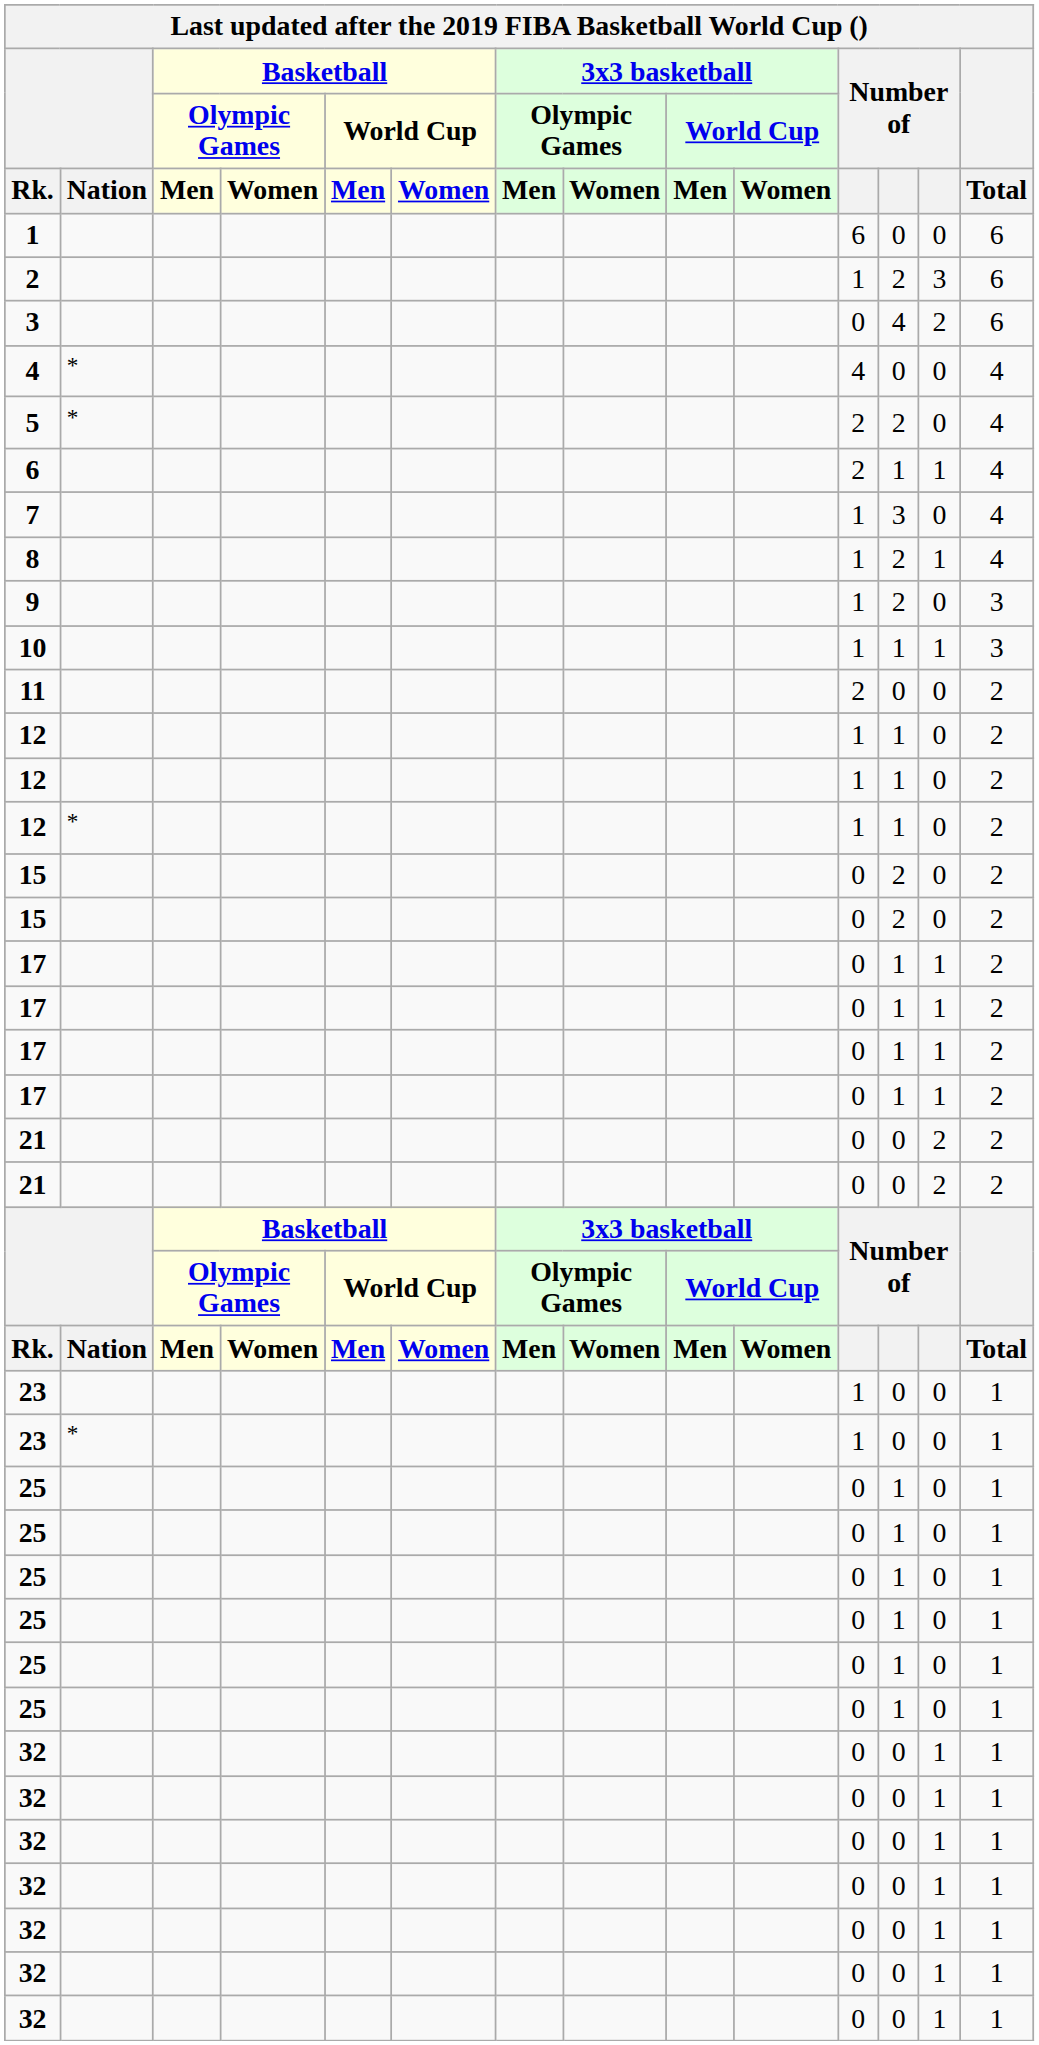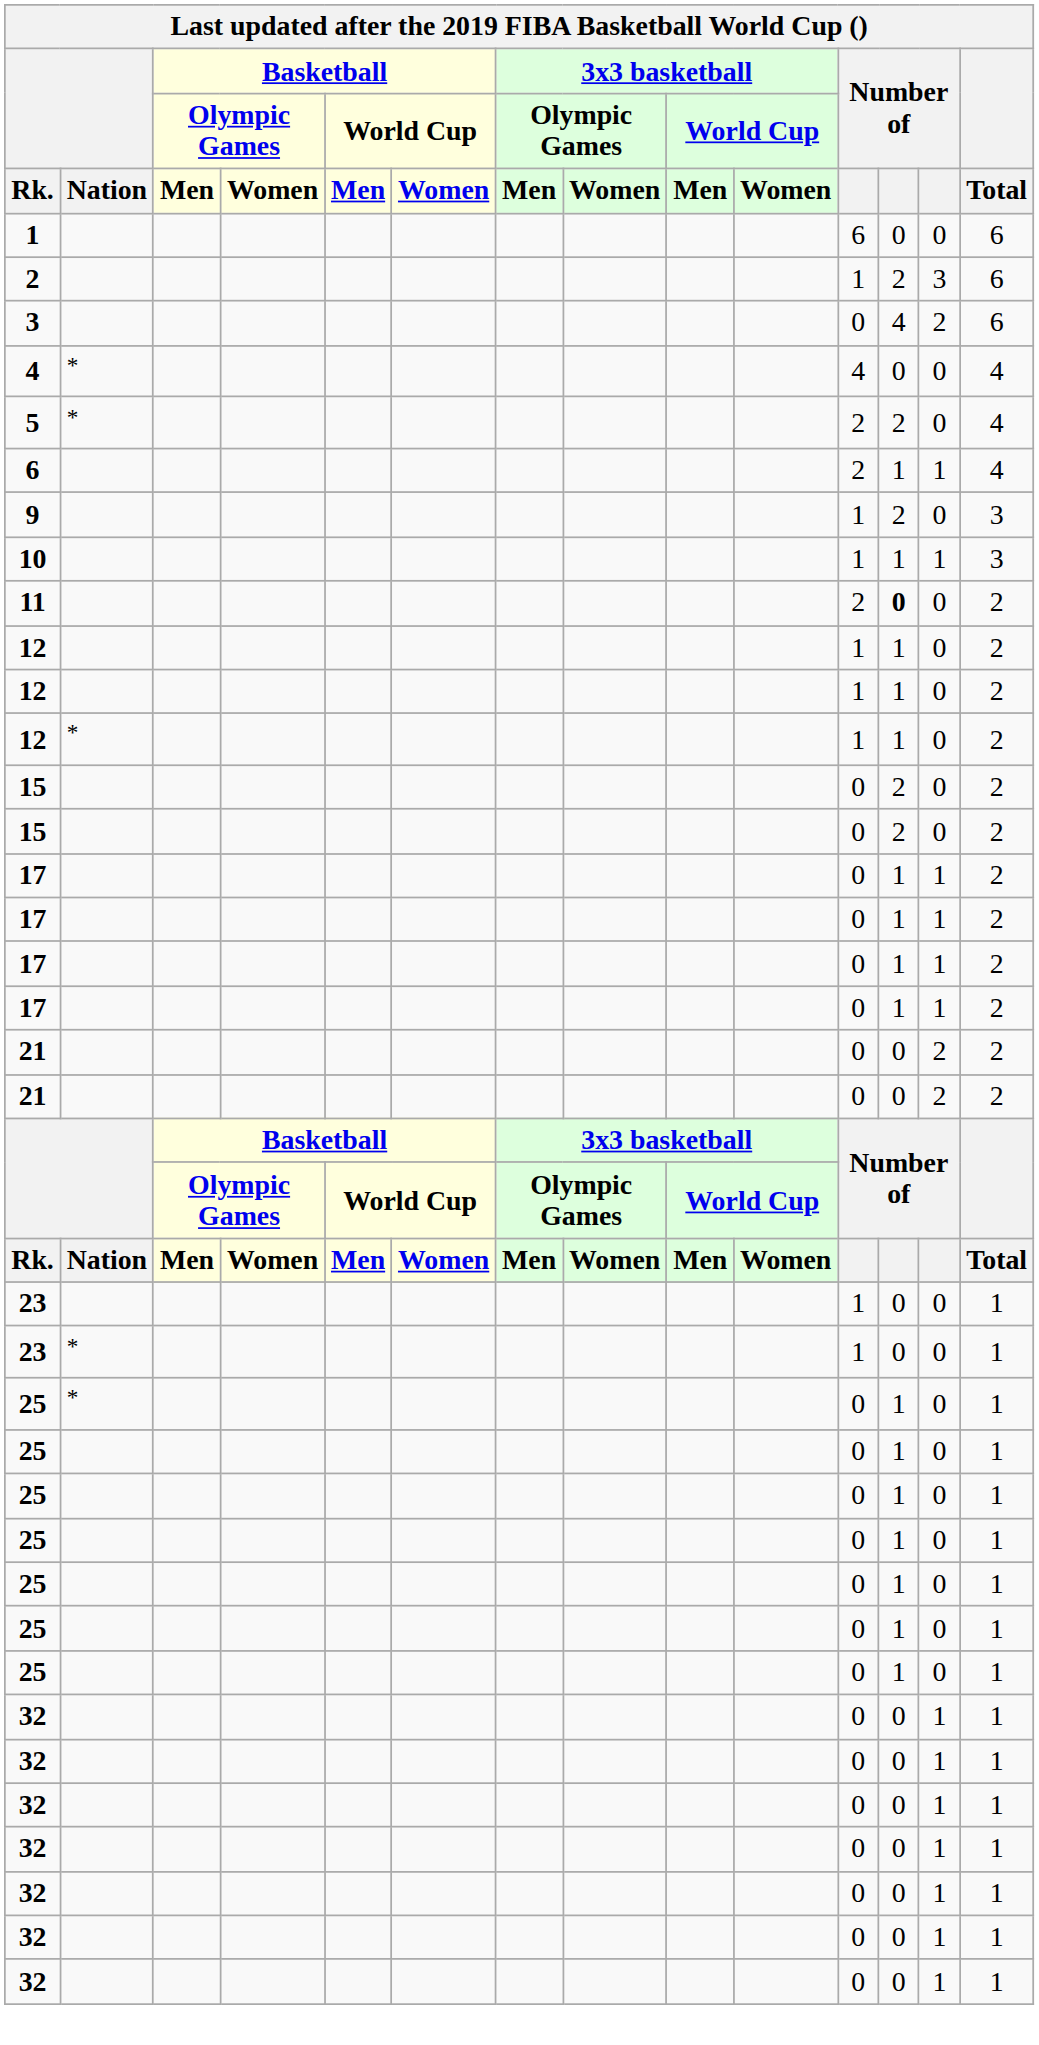 <table class="wikitable" style="margin-top: 0em; text-align: center; font-size: 100%;">
 <tr>
 <th colspan="14">Last updated after the 2019 FIBA Basketball World Cup ()</th>
 </tr>
 <tr>
 <th rowspan="2" colspan="2"></th>
 <th colspan="4" style="background: #ffd;"><a href='#'>Basketball</a></th>
 <th colspan="4" style="background: #dfd;"><a href='#'>3x3 basketball</a></th>
 <th rowspan="2" colspan="3">Number of</th>
 <th rowspan="2"></th>
 </tr>
 <tr>
 <th colspan="2" style="background: #ffd;"><a href='#'>Olympic Games</a></th>
 <th colspan="2" style="background: #ffd;">World Cup</th>
 <th colspan="2" style="background: #dfd;">Olympic Games</th>
 <th colspan="2" style="background: #dfd;"><a href='#'>World Cup</a></th>
 </tr>
 <tr>
 <th style="width: 1em;">Rk.</th>
 <th>Nation</th>
 <th style="background: #ffd; width: 1em;">Men</th>
 <th style="background: #ffd; width: 1em;">Women</th>
 <th style="background: #ffd; width: 1em;"><a href='#'>Men</a></th>
 <th style="background: #ffd; width: 1em;"><a href='#'>Women</a></th>
 <th style="background: #dfd; width: 1em;">Men</th>
 <th style="background: #dfd; width: 1em;">Women</th>
 <th style="background: #dfd; width: 1em;">Men</th>
 <th style="background: #dfd; width: 1em;">Women</th>
 <th style="width: 1em;"></th>
 <th style="width: 1em;"></th>
 <th style="width: 1em;"></th>
 <th style="width: 1em;">Total</th>
 </tr>
 <tr>
 <td><strong>1</strong></td>
 <td style="text-align: left;"></td>
 <td></td>
 <td></td>
 <td></td>
 <td></td>
 <td></td>
 <td></td>
 <td></td>
 <td></td>
 <td>6</td>
 <td>0</td>
 <td>0</td>
 <td>6</td>
 </tr>
 <tr>
 <td><strong>2</strong></td>
 <td style="text-align: left;"></td>
 <td></td>
 <td></td>
 <td></td>
 <td></td>
 <td></td>
 <td></td>
 <td></td>
 <td></td>
 <td>1</td>
 <td>2</td>
 <td>3</td>
 <td>6</td>
 </tr>
 <tr>
 <td><strong>3</strong></td>
 <td style="text-align: left;"></td>
 <td></td>
 <td></td>
 <td></td>
 <td></td>
 <td></td>
 <td></td>
 <td></td>
 <td></td>
 <td>0</td>
 <td>4</td>
 <td>2</td>
 <td>6</td>
 </tr>
 <tr>
 <td><strong>4</strong></td>
 <td style="text-align: left;"><em></em><sup>*</sup></td>
 <td></td>
 <td></td>
 <td></td>
 <td></td>
 <td></td>
 <td></td>
 <td></td>
 <td></td>
 <td>4</td>
 <td>0</td>
 <td>0</td>
 <td>4</td>
 </tr>
 <tr>
 <td><strong>5</strong></td>
 <td style="text-align: left;"><em></em><sup>*</sup></td>
 <td></td>
 <td></td>
 <td></td>
 <td></td>
 <td></td>
 <td></td>
 <td></td>
 <td></td>
 <td>2</td>
 <td>2</td>
 <td>0</td>
 <td>4</td>
 </tr>
 <tr>
 <td><strong>6</strong></td>
 <td style="text-align: left;"></td>
 <td></td>
 <td></td>
 <td></td>
 <td></td>
 <td></td>
 <td></td>
 <td></td>
 <td></td>
 <td>2</td>
 <td>1</td>
 <td>1</td>
 <td>4</td>
 </tr>
 <tr>
-<td><strong>7</strong></td>
-<td style="text-align: left;"></td>
-<td></td>
-<td></td>
-<td></td>
-<td></td>
-<td></td>
-<td></td>
-<td></td>
-<td></td>
-<td>1</td>
-<td>3</td>
-<td>0</td>
-<td>4</td>
-</tr>
-<tr>
-<td><strong>8</strong></td>
-<td style="text-align: left;"></td>
-<td></td>
-<td></td>
-<td></td>
-<td></td>
-<td></td>
-<td></td>
-<td></td>
-<td></td>
-<td>1</td>
-<td>2</td>
-<td>1</td>
-<td>4</td>
-</tr>
-<tr>
 <td><strong>9</strong></td>
 <td style="text-align: left;"></td>
 <td></td>
 <td></td>
 <td></td>
 <td></td>
 <td></td>
 <td></td>
 <td></td>
 <td></td>
 <td>1</td>
 <td>2</td>
 <td>0</td>
 <td>3</td>
 </tr>
 <tr>
 <td><strong>10</strong></td>
 <td style="text-align: left;"></td>
 <td></td>
 <td></td>
 <td></td>
 <td></td>
 <td></td>
 <td></td>
 <td></td>
 <td></td>
 <td>1</td>
 <td>1</td>
 <td>1</td>
 <td>3</td>
 </tr>
 <tr>
 <td><strong>11</strong></td>
 <td style="text-align: left;"></td>
 <td></td>
 <td></td>
 <td></td>
 <td></td>
 <td></td>
 <td></td>
 <td></td>
 <td></td>
 <td>2</td>
-<td>0</td>
+<td><strong>0</strong></td>
 <td>0</td>
 <td>2</td>
 </tr>
 <tr>
 <td><strong>12</strong></td>
 <td style="text-align: left;"></td>
 <td></td>
 <td></td>
 <td></td>
 <td></td>
 <td></td>
 <td></td>
 <td></td>
 <td></td>
 <td>1</td>
 <td>1</td>
 <td>0</td>
 <td>2</td>
 </tr>
 <tr>
 <td><strong>12</strong></td>
 <td style="text-align: left;"></td>
 <td></td>
 <td></td>
 <td></td>
 <td></td>
 <td></td>
 <td></td>
 <td></td>
 <td></td>
 <td>1</td>
 <td>1</td>
 <td>0</td>
 <td>2</td>
 </tr>
 <tr>
 <td><strong>12</strong></td>
 <td style="text-align: left;"><em></em><sup>*</sup></td>
 <td></td>
 <td></td>
 <td></td>
 <td></td>
 <td></td>
 <td></td>
 <td></td>
 <td></td>
 <td>1</td>
 <td>1</td>
 <td>0</td>
 <td>2</td>
 </tr>
 <tr>
 <td><strong>15</strong></td>
 <td style="text-align: left;"></td>
 <td></td>
 <td></td>
 <td></td>
 <td></td>
 <td></td>
 <td></td>
 <td></td>
 <td></td>
 <td>0</td>
 <td>2</td>
 <td>0</td>
 <td>2</td>
 </tr>
 <tr>
 <td><strong>15</strong></td>
 <td style="text-align: left;"></td>
 <td></td>
 <td></td>
 <td></td>
 <td></td>
 <td></td>
 <td></td>
 <td></td>
 <td></td>
 <td>0</td>
 <td>2</td>
 <td>0</td>
 <td>2</td>
 </tr>
 <tr>
 <td><strong>17</strong></td>
 <td style="text-align: left;"></td>
 <td></td>
 <td></td>
 <td></td>
 <td></td>
 <td></td>
 <td></td>
 <td></td>
 <td></td>
 <td>0</td>
 <td>1</td>
 <td>1</td>
 <td>2</td>
 </tr>
 <tr>
 <td><strong>17</strong></td>
 <td style="text-align: left;"></td>
 <td></td>
 <td></td>
 <td></td>
 <td></td>
 <td></td>
 <td></td>
 <td></td>
 <td></td>
 <td>0</td>
 <td>1</td>
 <td>1</td>
 <td>2</td>
 </tr>
 <tr>
 <td><strong>17</strong></td>
 <td style="text-align: left;"></td>
 <td></td>
 <td></td>
 <td></td>
 <td></td>
 <td></td>
 <td></td>
 <td></td>
 <td></td>
 <td>0</td>
 <td>1</td>
 <td>1</td>
 <td>2</td>
 </tr>
 <tr>
 <td><strong>17</strong></td>
 <td style="text-align: left;"></td>
 <td></td>
 <td></td>
 <td></td>
 <td></td>
 <td></td>
 <td></td>
 <td></td>
 <td></td>
 <td>0</td>
 <td>1</td>
 <td>1</td>
 <td>2</td>
 </tr>
 <tr>
 <td><strong>21</strong></td>
 <td style="text-align: left;"></td>
 <td></td>
 <td></td>
 <td></td>
 <td></td>
 <td></td>
 <td></td>
 <td></td>
 <td></td>
 <td>0</td>
 <td>0</td>
 <td>2</td>
 <td>2</td>
 </tr>
 <tr>
 <td><strong>21</strong></td>
 <td style="text-align: left;"></td>
 <td></td>
 <td></td>
 <td></td>
 <td></td>
 <td></td>
 <td></td>
 <td></td>
 <td></td>
 <td>0</td>
 <td>0</td>
 <td>2</td>
 <td>2</td>
 </tr>
 <tr>
 <th rowspan="2" colspan="2"></th>
 <th colspan="4" style="background: #ffd;"><a href='#'>Basketball</a></th>
 <th colspan="4" style="background: #dfd;"><a href='#'>3x3 basketball</a></th>
 <th rowspan="2" colspan="3">Number of</th>
 <th rowspan="2"></th>
 </tr>
 <tr>
 <th colspan="2" style="background: #ffd;"><a href='#'>Olympic Games</a></th>
 <th colspan="2" style="background: #ffd;">World Cup</th>
 <th colspan="2" style="background: #dfd;">Olympic Games</th>
 <th colspan="2" style="background: #dfd;"><a href='#'>World Cup</a></th>
 </tr>
 <tr>
 <th style="width: 1em;">Rk.</th>
 <th>Nation</th>
 <th style="background: #ffd; width: 1em;">Men</th>
 <th style="background: #ffd; width: 1em;">Women</th>
 <th style="background: #ffd; width: 1em;"><a href='#'>Men</a></th>
 <th style="background: #ffd; width: 1em;"><a href='#'>Women</a></th>
 <th style="background: #dfd; width: 1em;">Men</th>
 <th style="background: #dfd; width: 1em;">Women</th>
 <th style="background: #dfd; width: 1em;">Men</th>
 <th style="background: #dfd; width: 1em;">Women</th>
 <th style="width: 1em;"></th>
 <th style="width: 1em;"></th>
 <th style="width: 1em;"></th>
 <th style="width: 1em;">Total</th>
 </tr>
 <tr>
 <td><strong>23</strong></td>
 <td style="text-align: left;"></td>
 <td></td>
 <td></td>
 <td></td>
 <td></td>
 <td></td>
 <td></td>
 <td></td>
 <td></td>
 <td>1</td>
 <td>0</td>
 <td>0</td>
 <td>1</td>
 </tr>
 <tr>
 <td><strong>23</strong></td>
 <td style="text-align: left;"><em></em><sup>*</sup></td>
 <td></td>
 <td></td>
 <td></td>
 <td></td>
 <td></td>
 <td></td>
 <td></td>
 <td></td>
 <td>1</td>
 <td>0</td>
 <td>0</td>
 <td>1</td>
 </tr>
 <tr>
 <td><strong>25</strong></td>
+<td style="text-align: left;"><em></em><sup>*</sup></td>
+<td></td>
+<td></td>
+<td></td>
+<td></td>
+<td></td>
+<td></td>
+<td></td>
+<td></td>
+<td>0</td>
+<td>1</td>
+<td>0</td>
+<td>1</td>
+</tr>
+<tr>
+<td><strong>25</strong></td>
 <td style="text-align: left;"></td>
 <td></td>
 <td></td>
 <td></td>
 <td></td>
 <td></td>
 <td></td>
 <td></td>
 <td></td>
 <td>0</td>
 <td>1</td>
 <td>0</td>
 <td>1</td>
 </tr>
 <tr>
 <td><strong>25</strong></td>
 <td style="text-align: left;"></td>
 <td></td>
 <td></td>
 <td></td>
 <td></td>
 <td></td>
 <td></td>
 <td></td>
 <td></td>
 <td>0</td>
 <td>1</td>
 <td>0</td>
 <td>1</td>
 </tr>
 <tr>
 <td><strong>25</strong></td>
 <td style="text-align: left;"></td>
 <td></td>
 <td></td>
 <td></td>
 <td></td>
 <td></td>
 <td></td>
 <td></td>
 <td></td>
 <td>0</td>
 <td>1</td>
 <td>0</td>
 <td>1</td>
 </tr>
 <tr>
 <td><strong>25</strong></td>
 <td style="text-align: left;"></td>
 <td></td>
 <td></td>
 <td></td>
 <td></td>
 <td></td>
 <td></td>
 <td></td>
 <td></td>
 <td>0</td>
 <td>1</td>
 <td>0</td>
 <td>1</td>
 </tr>
 <tr>
 <td><strong>25</strong></td>
 <td style="text-align: left;"></td>
 <td></td>
 <td></td>
 <td></td>
 <td></td>
 <td></td>
 <td></td>
 <td></td>
 <td></td>
 <td>0</td>
 <td>1</td>
 <td>0</td>
 <td>1</td>
 </tr>
 <tr>
 <td><strong>25</strong></td>
 <td style="text-align: left;"></td>
 <td></td>
 <td></td>
 <td></td>
 <td></td>
 <td></td>
 <td></td>
 <td></td>
 <td></td>
 <td>0</td>
 <td>1</td>
 <td>0</td>
 <td>1</td>
 </tr>
 <tr>
 <td><strong>32</strong></td>
 <td style="text-align: left;"></td>
 <td></td>
 <td></td>
 <td></td>
 <td></td>
 <td></td>
 <td></td>
 <td></td>
 <td></td>
 <td>0</td>
 <td>0</td>
 <td>1</td>
 <td>1</td>
 </tr>
 <tr>
 <td><strong>32</strong></td>
 <td style="text-align: left;"></td>
 <td></td>
 <td></td>
 <td></td>
 <td></td>
 <td></td>
 <td></td>
 <td></td>
 <td></td>
 <td>0</td>
 <td>0</td>
 <td>1</td>
 <td>1</td>
 </tr>
 <tr>
 <td><strong>32</strong></td>
 <td style="text-align: left;"></td>
 <td></td>
 <td></td>
 <td></td>
 <td></td>
 <td></td>
 <td></td>
 <td></td>
 <td></td>
 <td>0</td>
 <td>0</td>
 <td>1</td>
 <td>1</td>
 </tr>
 <tr>
 <td><strong>32</strong></td>
 <td style="text-align: left;"></td>
 <td></td>
 <td></td>
 <td></td>
 <td></td>
 <td></td>
 <td></td>
 <td></td>
 <td></td>
 <td>0</td>
 <td>0</td>
 <td>1</td>
 <td>1</td>
 </tr>
 <tr>
 <td><strong>32</strong></td>
 <td style="text-align: left;"></td>
 <td></td>
 <td></td>
 <td></td>
 <td></td>
 <td></td>
 <td></td>
 <td></td>
 <td></td>
 <td>0</td>
 <td>0</td>
 <td>1</td>
 <td>1</td>
 </tr>
 <tr>
 <td><strong>32</strong></td>
 <td style="text-align: left;"></td>
 <td></td>
 <td></td>
 <td></td>
 <td></td>
 <td></td>
 <td></td>
 <td></td>
 <td></td>
 <td>0</td>
 <td>0</td>
 <td>1</td>
 <td>1</td>
 </tr>
 <tr>
 <td><strong>32</strong></td>
 <td style="text-align: left;"></td>
 <td></td>
 <td></td>
 <td></td>
 <td></td>
 <td></td>
 <td></td>
 <td></td>
 <td></td>
 <td>0</td>
 <td>0</td>
 <td>1</td>
 <td>1</td>
 </tr>
 </table>
